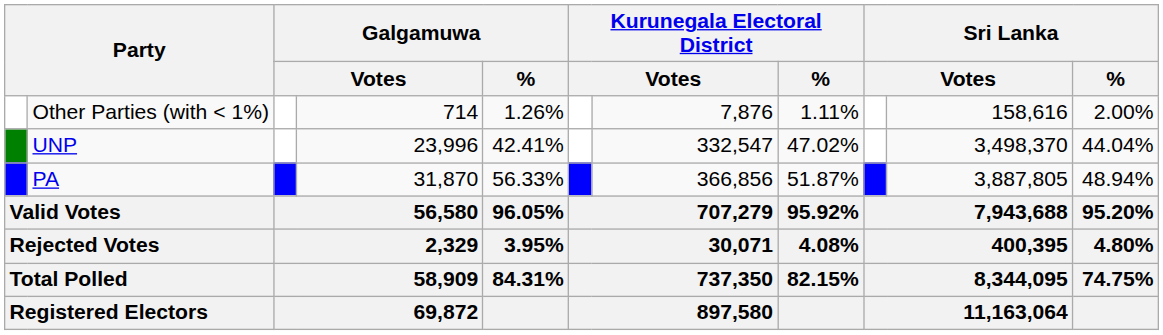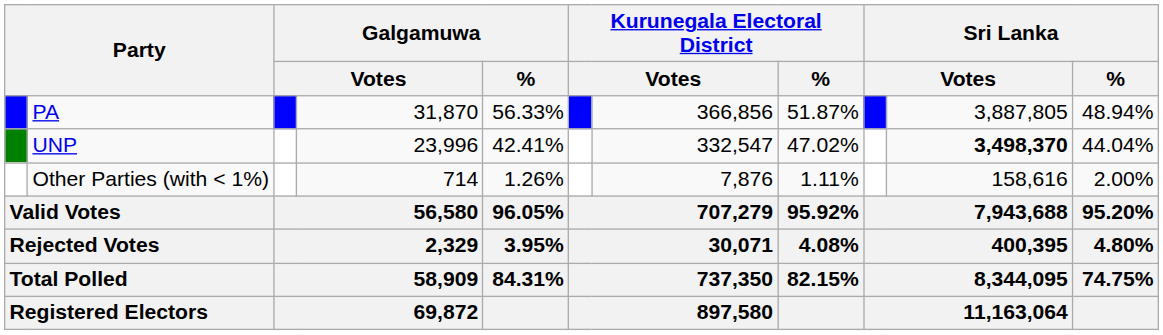 <table class="wikitable">
 <tr>
 <th colspan="2" width="144px"rowspan="2">Party</th>
 <th colspan="3" width="216px">Galgamuwa</th>
 <th colspan="3" width="216px"><a href='#'>Kurunegala Electoral District</a></th>
 <th colspan="3" width="216px">Sri Lanka</th>
 </tr>
 <tr>
 <th colspan="2" width="144px">Votes</th>
 <th>%</th>
 <th colspan="2" width="144px">Votes</th>
 <th>%</th>
 <th colspan="2" width="144px">Votes</th>
 <th>%</th>
 </tr>
 <tr>
+<td style="background-color:blue;" width="10px"></td>
+<td style="text-align:left;"><a href='#'>PA</a></td>
+<td style="background-color:blue;" width="10px"></td>
+<td style="text-align:right;">31,870</td>
+<td style="text-align:right;">56.33%</td>
+<td style="background-color:blue;" width="10px"></td>
+<td style="text-align:right;">366,856</td>
+<td style="text-align:right;">51.87%</td>
+<td style="background-color:blue;" width="10px"></td>
+<td style="text-align:right;">3,887,805</td>
+<td style="text-align:right;">48.94%</td>
+</tr>
+<tr>
+<td style="background-color:green;" width="10px"></td>
+<td style="text-align:left;"><a href='#'>UNP</a></td>
+<td style="background-color:white;" width="10px"></td>
+<td style="text-align:right;">23,996</td>
+<td style="text-align:right;">42.41%</td>
+<td style="background-color:white;" width="10px"></td>
+<td style="text-align:right;">332,547</td>
+<td style="text-align:right;">47.02%</td>
+<td style="background-color:white;" width="10px"></td>
+<td style="text-align:right;"><strong>3,498,370</strong></td>
+<td style="text-align:right;">44.04%</td>
+</tr>
+<tr>
 <td style="background-color:white;" width="10px"></td>
 <td style="text-align:left;">Other Parties (with < 1%)</td>
 <td style="background-color:white;" width="10px"></td>
 <td style="text-align:right;">714</td>
 <td style="text-align:right;">1.26%</td>
 <td style="background-color:white;" width="10px"></td>
 <td style="text-align:right;">7,876</td>
 <td style="text-align:right;">1.11%</td>
 <td style="background-color:white;" width="10px"></td>
 <td style="text-align:right;">158,616</td>
 <td style="text-align:right;">2.00%</td>
-</tr>
-<tr>
-<td style="background-color:green;" width="10px"></td>
-<td style="text-align:left;"><a href='#'>UNP</a></td>
-<td style="background-color:white;" width="10px"></td>
-<td style="text-align:right;">23,996</td>
-<td style="text-align:right;">42.41%</td>
-<td style="background-color:white;" width="10px"></td>
-<td style="text-align:right;">332,547</td>
-<td style="text-align:right;">47.02%</td>
-<td style="background-color:white;" width="10px"></td>
-<td style="text-align:right;">3,498,370</td>
-<td style="text-align:right;">44.04%</td>
-</tr>
-<tr>
-<td style="background-color:blue;" width="10px"></td>
-<td style="text-align:left;"><a href='#'>PA</a></td>
-<td style="background-color:blue;" width="10px"></td>
-<td style="text-align:right;">31,870</td>
-<td style="text-align:right;">56.33%</td>
-<td style="background-color:blue;" width="10px"></td>
-<td style="text-align:right;">366,856</td>
-<td style="text-align:right;">51.87%</td>
-<td style="background-color:blue;" width="10px"></td>
-<td style="text-align:right;">3,887,805</td>
-<td style="text-align:right;">48.94%</td>
 </tr>
 <tr>
 <th colspan="2" width="144px"style="text-align:left;">Valid Votes</th>
 <th style="text-align:right;"colspan="2" width="144px">56,580</th>
 <th style="text-align:right;">96.05%</th>
 <th style="text-align:right;"colspan="2" width="144px">707,279</th>
 <th style="text-align:right;">95.92%</th>
 <th style="text-align:right;"colspan="2" width="144px">7,943,688</th>
 <th style="text-align:right;">95.20%</th>
 </tr>
 <tr>
 <th colspan="2" width="144px"style="text-align:left;">Rejected Votes</th>
 <th style="text-align:right;"colspan="2" width="144px">2,329</th>
 <th style="text-align:right;">3.95%</th>
 <th style="text-align:right;"colspan="2" width="144px">30,071</th>
 <th style="text-align:right;">4.08%</th>
 <th style="text-align:right;"colspan="2" width="144px">400,395</th>
 <th style="text-align:right;">4.80%</th>
 </tr>
 <tr>
 <th colspan="2" width="144px"style="text-align:left;">Total Polled</th>
 <th style="text-align:right;"colspan="2" width="144px">58,909</th>
 <th style="text-align:right;">84.31%</th>
 <th style="text-align:right;"colspan="2" width="144px">737,350</th>
 <th style="text-align:right;">82.15%</th>
 <th style="text-align:right;"colspan="2" width="144px">8,344,095</th>
 <th style="text-align:right;">74.75%</th>
 </tr>
 <tr>
 <th colspan="2" width="144px"style="text-align:left;">Registered Electors</th>
 <th style="text-align:right;"colspan="2" width="144px">69,872</th>
 <th></th>
 <th style="text-align:right;"colspan="2" width="144px">897,580</th>
 <th></th>
 <th style="text-align:right;"colspan="2" width="144px">11,163,064</th>
 <th></th>
 </tr>
 </table>
